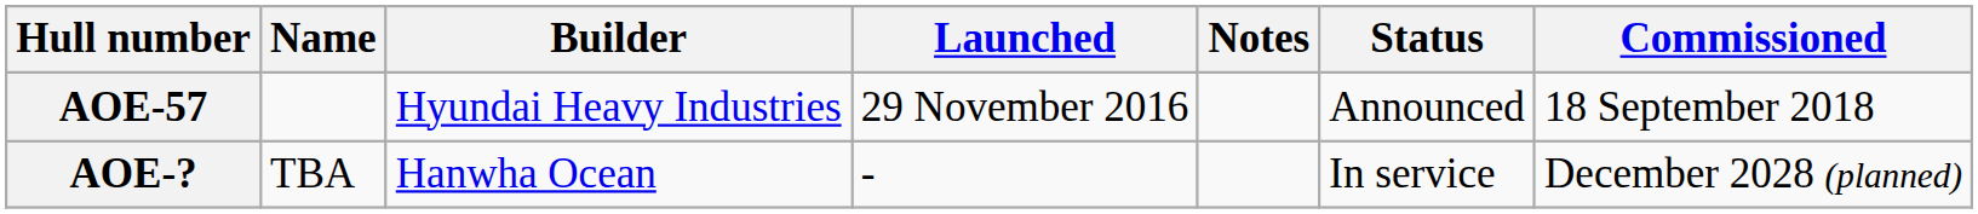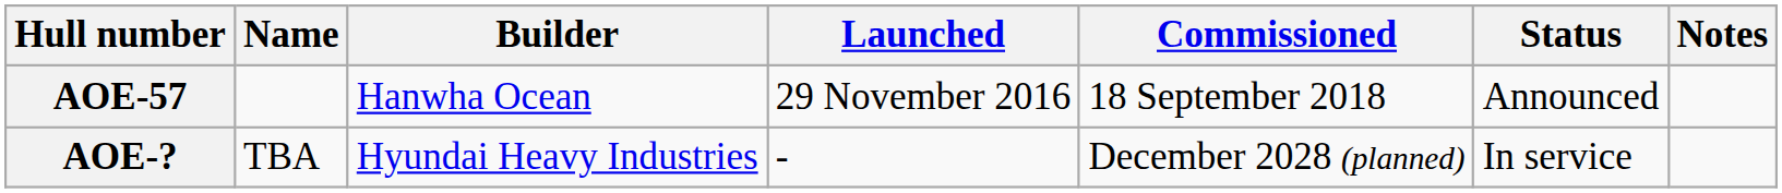 <table class="wikitable plainrowheaders">
 <tr>
 <th scope="col">Hull number</th>
 <th scope="col">Name</th>
 <th scope="col">Builder</th>
 <th scope="col"><a href='#'>Launched</a></th>
+<th scope="col"><a href='#'>Commissioned</a></th>
+<th scope="col">Status</th>
 <th scope="col">Notes</th>
-<th scope="col">Status</th>
-<th scope="col"><a href='#'>Commissioned</a></th>
 </tr>
 <tr>
 <th>AOE-57</th>
 <td></td>
-<td><a href='#'>Hyundai Heavy Industries</a></td>
+<td><a href='#'>Hanwha Ocean</a></td>
 <td>29 November 2016</td>
+<td>18 September 2018</td>
+<td>Announced</td>
 <td></td>
-<td>Announced</td>
-<td>18 September 2018</td>
 </tr>
 <tr>
 <th>AOE-?</th>
 <td>TBA</td>
-<td><a href='#'>Hanwha Ocean</a></td>
+<td><a href='#'>Hyundai Heavy Industries</a></td>
 <td>-</td>
+<td>December 2028 <small><em>(planned)</em></small></td>
+<td>In service</td>
 <td></td>
-<td>In service</td>
-<td>December 2028 <small><em>(planned)</em></small></td>
 </tr>
 </table>
